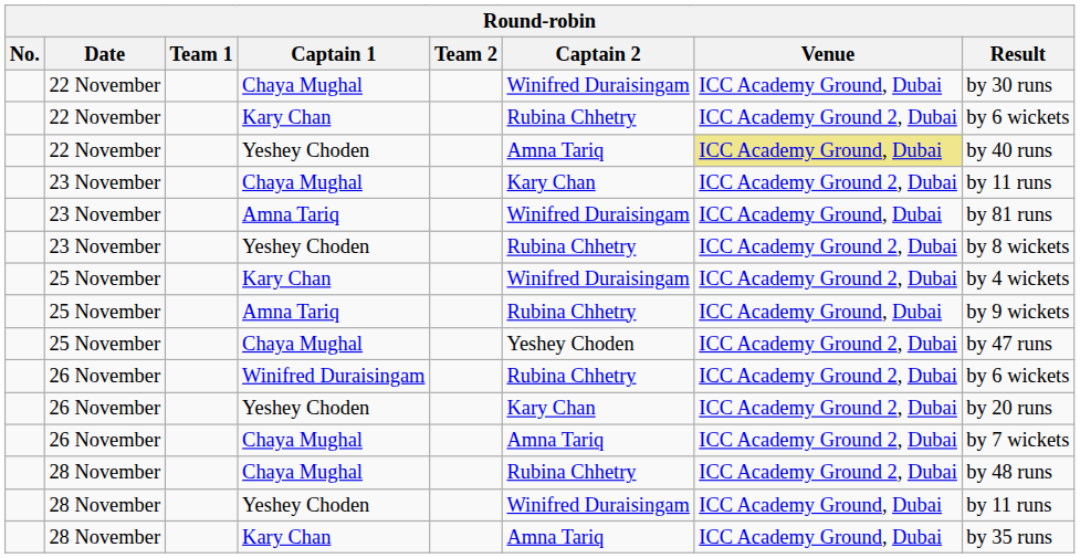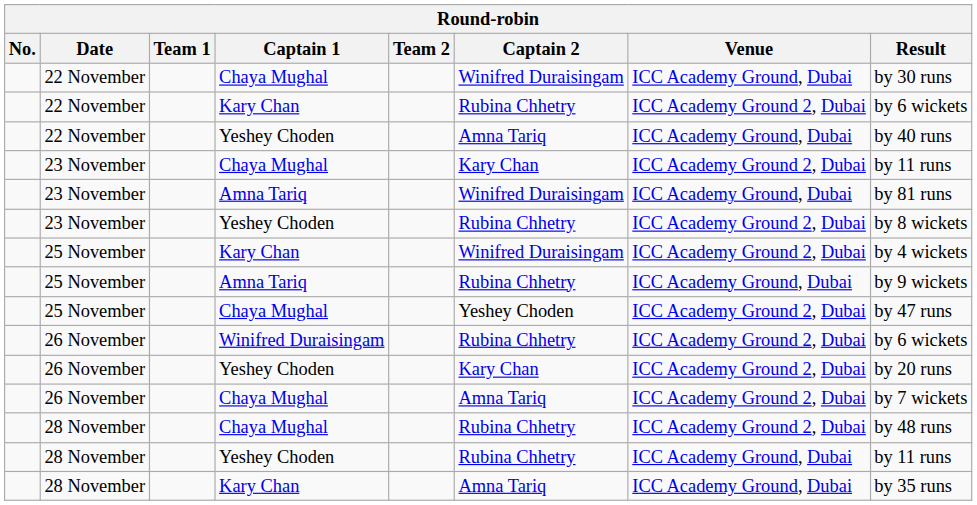 <table class="wikitable">
 <tr>
 <th colspan="9">Round-robin</th>
 </tr>
 <tr>
 <th>No.</th>
 <th>Date</th>
 <th>Team 1</th>
 <th>Captain 1</th>
 <th>Team 2</th>
 <th>Captain 2</th>
 <th>Venue</th>
 <th>Result</th>
 </tr>
 <tr>
 <td></td>
 <td>22 November</td>
 <td></td>
 <td><a href='#'>Chaya Mughal</a></td>
 <td></td>
 <td><a href='#'>Winifred Duraisingam</a></td>
 <td><a href='#'>ICC Academy Ground</a>, <a href='#'>Dubai</a></td>
 <td> by 30 runs</td>
 </tr>
 <tr>
 <td></td>
 <td>22 November</td>
 <td></td>
 <td><a href='#'>Kary Chan</a></td>
 <td></td>
 <td><a href='#'>Rubina Chhetry</a></td>
 <td><a href='#'>ICC Academy Ground 2</a>, <a href='#'>Dubai</a></td>
 <td> by 6 wickets</td>
 </tr>
 <tr>
 <td></td>
 <td>22 November</td>
 <td></td>
 <td>Yeshey Choden</td>
 <td></td>
 <td><a href='#'>Amna Tariq</a></td>
-<td style="background: khaki;"><a href='#'>ICC Academy Ground</a>, <a href='#'>Dubai</a></td>
+<td><a href='#'>ICC Academy Ground</a>, <a href='#'>Dubai</a></td>
 <td> by 40 runs</td>
 </tr>
 <tr>
 <td></td>
 <td>23 November</td>
 <td></td>
 <td><a href='#'>Chaya Mughal</a></td>
 <td></td>
 <td><a href='#'>Kary Chan</a></td>
 <td><a href='#'>ICC Academy Ground 2</a>, <a href='#'>Dubai</a></td>
 <td> by 11 runs</td>
 </tr>
 <tr>
 <td></td>
 <td>23 November</td>
 <td></td>
 <td><a href='#'>Amna Tariq</a></td>
 <td></td>
 <td><a href='#'>Winifred Duraisingam</a></td>
 <td><a href='#'>ICC Academy Ground</a>, <a href='#'>Dubai</a></td>
 <td> by 81 runs</td>
 </tr>
 <tr>
 <td></td>
 <td>23 November</td>
 <td></td>
 <td>Yeshey Choden</td>
 <td></td>
 <td><a href='#'>Rubina Chhetry</a></td>
 <td><a href='#'>ICC Academy Ground 2</a>, <a href='#'>Dubai</a></td>
 <td> by 8 wickets</td>
 </tr>
 <tr>
 <td></td>
 <td>25 November</td>
 <td></td>
 <td><a href='#'>Kary Chan</a></td>
 <td></td>
 <td><a href='#'>Winifred Duraisingam</a></td>
 <td><a href='#'>ICC Academy Ground 2</a>, <a href='#'>Dubai</a></td>
 <td> by 4 wickets</td>
 </tr>
 <tr>
 <td></td>
 <td>25 November</td>
 <td></td>
 <td><a href='#'>Amna Tariq</a></td>
 <td></td>
 <td><a href='#'>Rubina Chhetry</a></td>
 <td><a href='#'>ICC Academy Ground</a>, <a href='#'>Dubai</a></td>
 <td> by 9 wickets</td>
 </tr>
 <tr>
 <td></td>
 <td>25 November</td>
 <td></td>
 <td><a href='#'>Chaya Mughal</a></td>
 <td></td>
 <td>Yeshey Choden</td>
 <td><a href='#'>ICC Academy Ground 2</a>, <a href='#'>Dubai</a></td>
 <td> by 47 runs</td>
 </tr>
 <tr>
 <td></td>
 <td>26 November</td>
 <td></td>
 <td><a href='#'>Winifred Duraisingam</a></td>
 <td></td>
 <td><a href='#'>Rubina Chhetry</a></td>
 <td><a href='#'>ICC Academy Ground 2</a>, <a href='#'>Dubai</a></td>
 <td> by 6 wickets</td>
 </tr>
 <tr>
 <td></td>
 <td>26 November</td>
 <td></td>
 <td>Yeshey Choden</td>
 <td></td>
 <td><a href='#'>Kary Chan</a></td>
 <td><a href='#'>ICC Academy Ground 2</a>, <a href='#'>Dubai</a></td>
 <td> by 20 runs</td>
 </tr>
 <tr>
 <td></td>
 <td>26 November</td>
 <td></td>
 <td><a href='#'>Chaya Mughal</a></td>
 <td></td>
 <td><a href='#'>Amna Tariq</a></td>
 <td><a href='#'>ICC Academy Ground 2</a>, <a href='#'>Dubai</a></td>
 <td> by 7 wickets</td>
 </tr>
 <tr>
 <td></td>
 <td>28 November</td>
 <td></td>
 <td><a href='#'>Chaya Mughal</a></td>
 <td></td>
 <td><a href='#'>Rubina Chhetry</a></td>
 <td><a href='#'>ICC Academy Ground 2</a>, <a href='#'>Dubai</a></td>
 <td> by 48 runs</td>
 </tr>
 <tr>
 <td></td>
 <td>28 November</td>
 <td></td>
 <td>Yeshey Choden</td>
 <td></td>
-<td><a href='#'>Winifred Duraisingam</a></td>
+<td><a href='#'>Rubina Chhetry</a></td>
 <td><a href='#'>ICC Academy Ground</a>, <a href='#'>Dubai</a></td>
 <td> by 11 runs</td>
 </tr>
 <tr>
 <td></td>
 <td>28 November</td>
 <td></td>
 <td><a href='#'>Kary Chan</a></td>
 <td></td>
 <td><a href='#'>Amna Tariq</a></td>
 <td><a href='#'>ICC Academy Ground</a>, <a href='#'>Dubai</a></td>
 <td> by 35 runs</td>
 </tr>
 </table>
